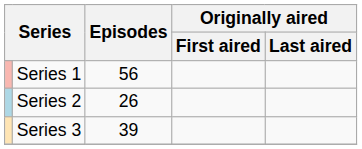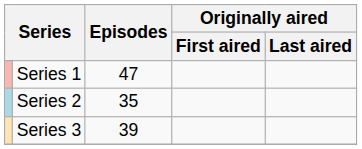 <table class="wikitable plainrowheaders" style="text-align:center;">
 <tr>
 <th colspan="2" rowspan="2">Series</th>
 <th rowspan="2">Episodes</th>
 <th colspan="2">Originally aired</th>
 </tr>
 <tr>
 <th>First aired</th>
 <th>Last aired</th>
 </tr>
 <tr>
 <th style="background:#F9B7B0"></th>
 <td>Series 1</td>
-<td>56</td>
+<td>47</td>
 <td></td>
 <td></td>
 </tr>
 <tr>
 <th style="background:#ADD8E6"></th>
 <td>Series 2</td>
-<td>26</td>
+<td>35</td>
 <td></td>
 <td></td>
 </tr>
 <tr>
 <th style="background:#FFE5B4"></th>
 <td>Series 3</td>
 <td>39</td>
 <td></td>
 <td></td>
 </tr>
 <tr>
 </tr>
 </table>
